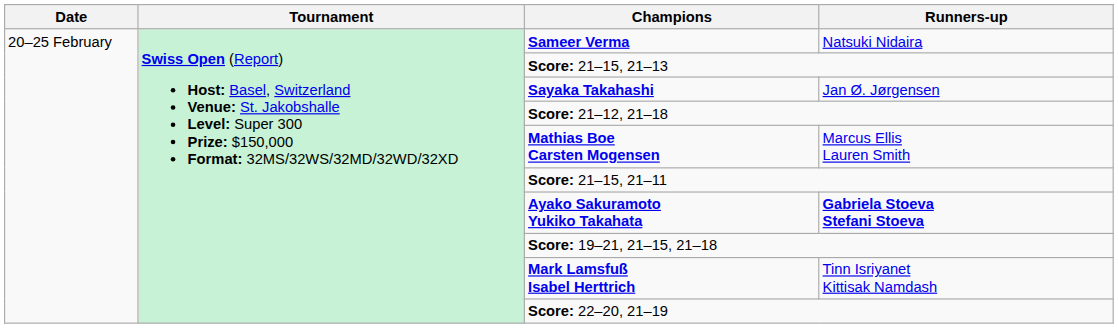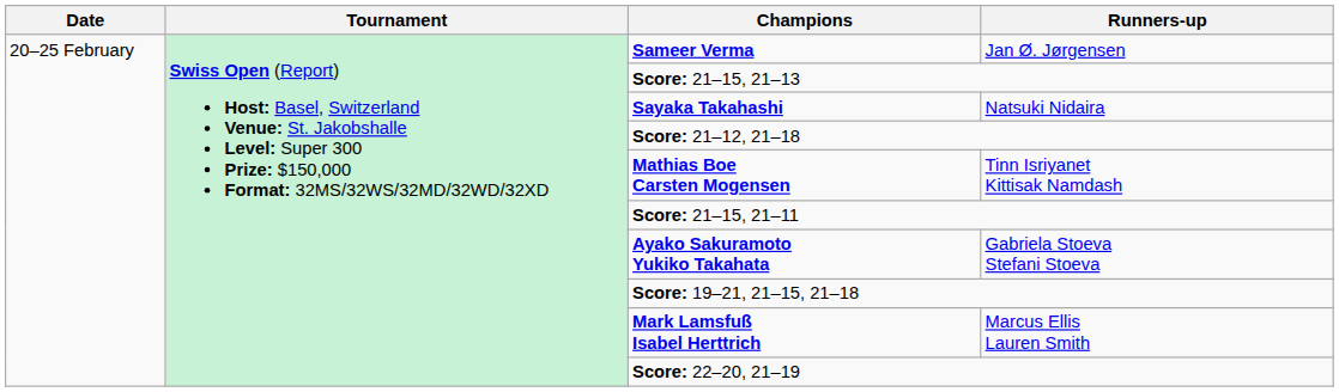 <table class=wikitable style=font-size:80%>
 <tr>
 <th width=110>Date</th>
 <th width=330>Tournament</th>
 <th width=250>Champions</th>
 <th width=250>Runners-up</th>
 </tr>
 <tr valign=top>
 <td rowspan=10>20–25 February</td>
 <td style="background:#C7F2D5;" rowspan="10"><br><strong><a href='#'>Swiss Open</a></strong> (<a href='#'>Report</a>)<ul><li><strong>Host:</strong> <a href='#'>Basel</a>, <a href='#'>Switzerland</a></li><li><strong>Venue:</strong> <a href='#'>St. Jakobshalle</a></li><li><strong>Level:</strong> Super 300</li><li><strong>Prize:</strong> $150,000</li><li><strong>Format:</strong> 32MS/32WS/32MD/32WD/32XD</li></ul></td>
 <td><strong> <a href='#'>Sameer Verma</a></strong></td>
-<td> <a href='#'>Natsuki Nidaira</a></td>
+<td> <a href='#'>Jan Ø. Jørgensen</a></td>
 </tr>
 <tr>
 <td colspan=2><strong>Score:</strong> 21–15, 21–13</td>
 </tr>
 <tr valign=top>
 <td><strong> <a href='#'>Sayaka Takahashi</a></strong></td>
-<td> <a href='#'>Jan Ø. Jørgensen</a></td>
+<td> <a href='#'>Natsuki Nidaira</a></td>
 </tr>
 <tr>
 <td colspan=2><strong>Score:</strong> 21–12, 21–18</td>
 </tr>
 <tr valign=top>
 <td><strong> <a href='#'>Mathias Boe</a><br> <a href='#'>Carsten Mogensen</a></strong></td>
-<td> <a href='#'>Marcus Ellis</a><br> <a href='#'>Lauren Smith</a></td>
+<td> <a href='#'>Tinn Isriyanet</a><br> <a href='#'>Kittisak Namdash</a></td>
 </tr>
 <tr>
 <td colspan=2><strong>Score:</strong> 21–15, 21–11</td>
 </tr>
 <tr valign=top>
 <td><strong> <a href='#'>Ayako Sakuramoto</a><br> <a href='#'>Yukiko Takahata</a></strong></td>
-<td><strong> <a href='#'>Gabriela Stoeva</a><br> <a href='#'>Stefani Stoeva</a></strong></td>
+<td> <a href='#'>Gabriela Stoeva</a><br> <a href='#'>Stefani Stoeva</a></td>
 </tr>
 <tr>
 <td colspan=2><strong>Score:</strong> 19–21, 21–15, 21–18</td>
 </tr>
 <tr valign=top>
 <td><strong> <a href='#'>Mark Lamsfuß</a><br> <a href='#'>Isabel Herttrich</a></strong></td>
-<td> <a href='#'>Tinn Isriyanet</a><br> <a href='#'>Kittisak Namdash</a></td>
+<td> <a href='#'>Marcus Ellis</a><br> <a href='#'>Lauren Smith</a></td>
 </tr>
 <tr>
 <td colspan=2><strong>Score:</strong> 22–20, 21–19</td>
 </tr>
 </table>
